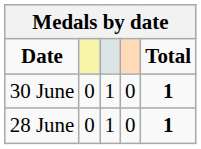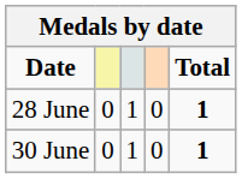 <table class="wikitable" style="font-size:85%; text-align:center;">
 <tr style="background:#efefef;">
 <th colspan=5><strong>Medals by date</strong></th>
 </tr>
 <tr>
 <td><strong>Date</strong></td>
 <td style="background:#f7f6a8;"></td>
 <td style="background:#dce5e5;"></td>
 <td style="background:#ffdab9;"></td>
 <td><strong>Total</strong></td>
 </tr>
 <tr>
+<td>28 June</td>
+<td>0</td>
+<td>1</td>
+<td>0</td>
+<td><strong>1</strong></td>
+</tr>
+<tr>
 <td>30 June</td>
 <td>0</td>
 <td>1</td>
 <td>0</td>
 <td><strong>1</strong></td>
 </tr>
-<tr>
-<td>28 June</td>
-<td>0</td>
-<td>1</td>
-<td>0</td>
-<td><strong>1</strong></td>
-</tr>
 </table>
